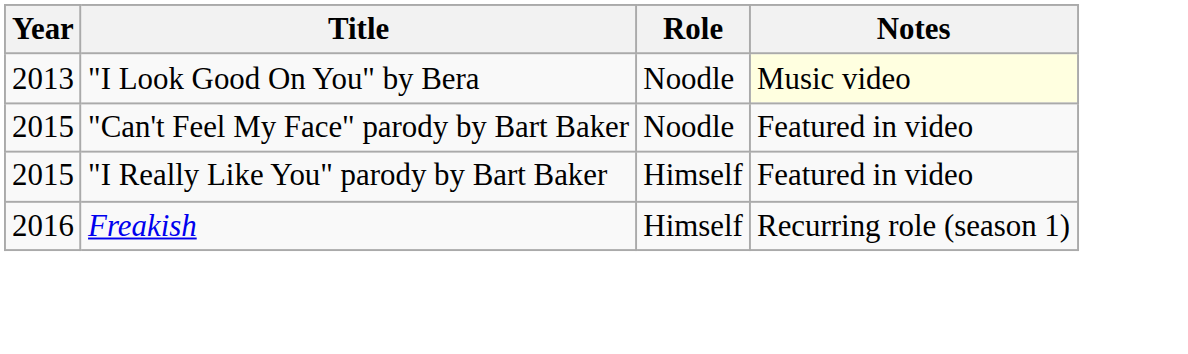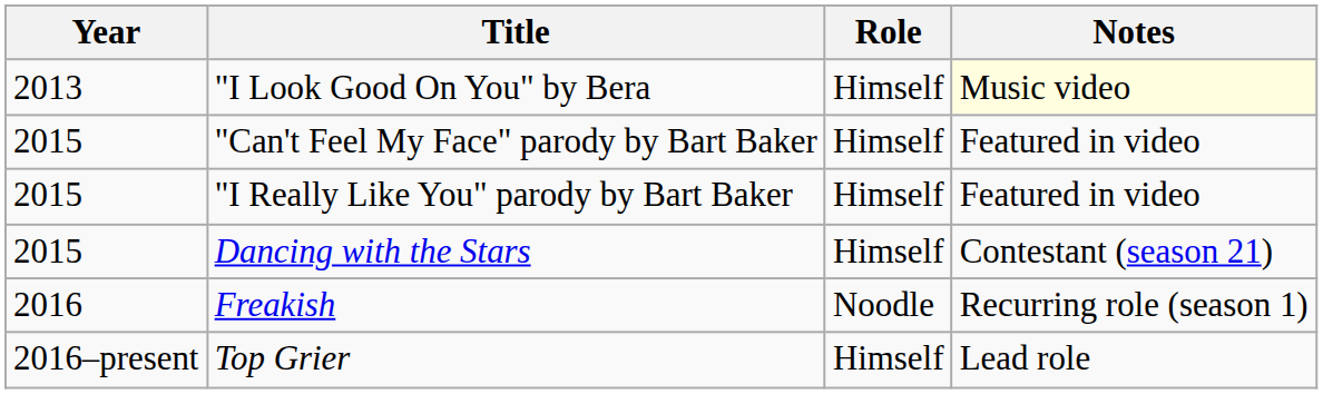 <table class="wikitable sortable plainrowheaders">
 <tr>
 <th scope="col">Year</th>
 <th scope="col">Title</th>
 <th scope="col">Role</th>
 <th scope="col" class="unsortable">Notes</th>
 </tr>
 <tr>
 <td>2013</td>
 <td>"I Look Good On You" by Bera</td>
-<td>Noodle</td>
+<td>Himself</td>
 <td style="background: lightyellow;">Music video</td>
 </tr>
 <tr>
 <td>2015</td>
 <td>"Can't Feel My Face" parody by Bart Baker</td>
-<td>Noodle</td>
+<td>Himself</td>
 <td>Featured in video</td>
 </tr>
 <tr>
 <td>2015</td>
 <td>"I Really Like You" parody by Bart Baker</td>
 <td>Himself</td>
 <td>Featured in video</td>
 </tr>
 <tr>
+<td>2015</td>
+<td><em><a href='#'>Dancing with the Stars</a></em></td>
+<td>Himself</td>
+<td>Contestant (<a href='#'>season 21</a>)</td>
+</tr>
+<tr>
 <td>2016</td>
 <td><em><a href='#'>Freakish</a></em></td>
-<td>Himself</td>
+<td>Noodle</td>
 <td>Recurring role (season 1)</td>
 </tr>
+<tr>
+<td>2016–present</td>
+<td><em>Top Grier</em></td>
+<td>Himself</td>
+<td>Lead role</td>
+</tr>
 </table>
